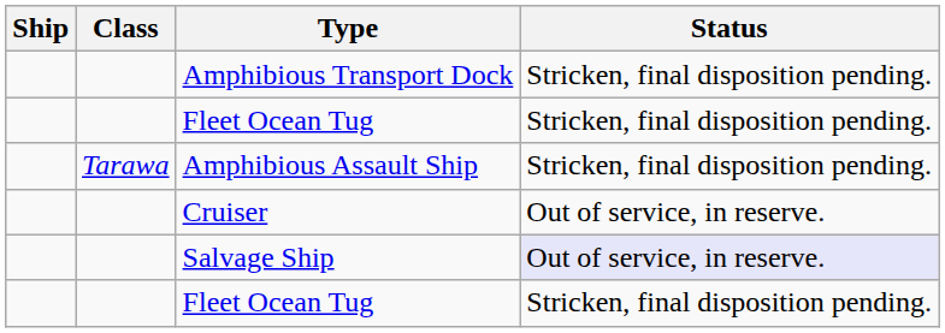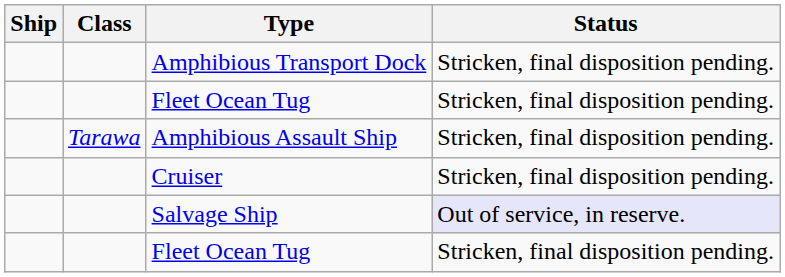 <table class="wikitable sortable">
 <tr>
 <th>Ship</th>
 <th>Class</th>
 <th>Type</th>
 <th>Status</th>
 </tr>
 <tr>
 <td></td>
 <td></td>
 <td><a href='#'>Amphibious Transport Dock</a></td>
 <td>Stricken, final disposition pending.</td>
 </tr>
 <tr>
 <td></td>
 <td></td>
 <td><a href='#'>Fleet Ocean Tug</a></td>
 <td>Stricken, final disposition pending.</td>
 </tr>
 <tr>
 <td></td>
 <td><a href='#'><em>Tarawa</em></a></td>
 <td><a href='#'>Amphibious Assault Ship</a></td>
 <td>Stricken, final disposition pending.</td>
 </tr>
 <tr>
 <td></td>
 <td></td>
 <td><a href='#'>Cruiser</a></td>
-<td>Out of service, in reserve.</td>
+<td>Stricken, final disposition pending.</td>
 </tr>
 <tr>
 <td></td>
 <td></td>
 <td><a href='#'>Salvage Ship</a></td>
 <td style="background: lavender;">Out of service, in reserve.</td>
 </tr>
 <tr>
 <td></td>
 <td></td>
 <td><a href='#'>Fleet Ocean Tug</a></td>
 <td>Stricken, final disposition pending.</td>
 </tr>
 </table>
